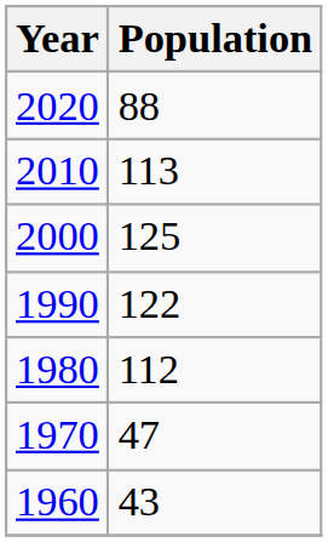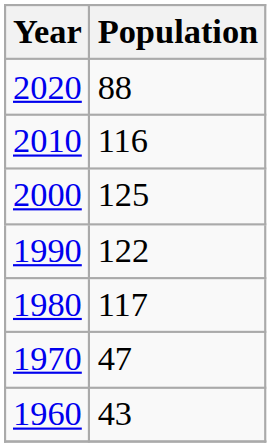 <table class="wikitable">
 <tr>
 <th>Year</th>
 <th>Population</th>
 </tr>
 <tr>
 <td><a href='#'>2020</a></td>
 <td>88</td>
 </tr>
 <tr>
 <td><a href='#'>2010</a></td>
-<td>113</td>
+<td>116</td>
 </tr>
 <tr>
 <td><a href='#'>2000</a></td>
 <td>125</td>
 </tr>
 <tr>
 <td><a href='#'>1990</a></td>
 <td>122</td>
 </tr>
 <tr>
 <td><a href='#'>1980</a></td>
-<td>112</td>
+<td>117</td>
 </tr>
 <tr>
 <td><a href='#'>1970</a></td>
 <td>47</td>
 </tr>
 <tr>
 <td><a href='#'>1960</a></td>
 <td>43</td>
 </tr>
 <tr>
 </tr>
 </table>
